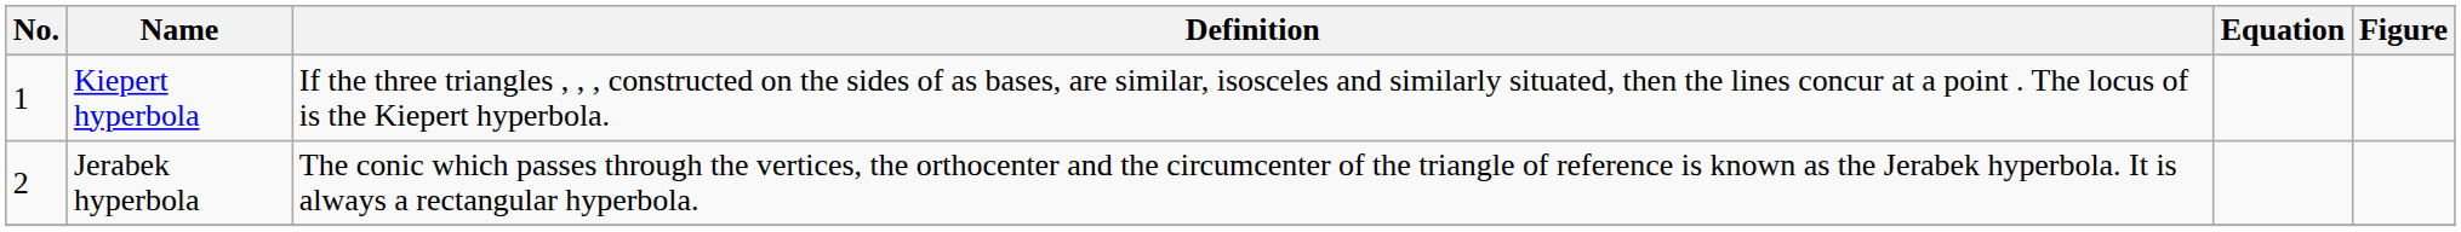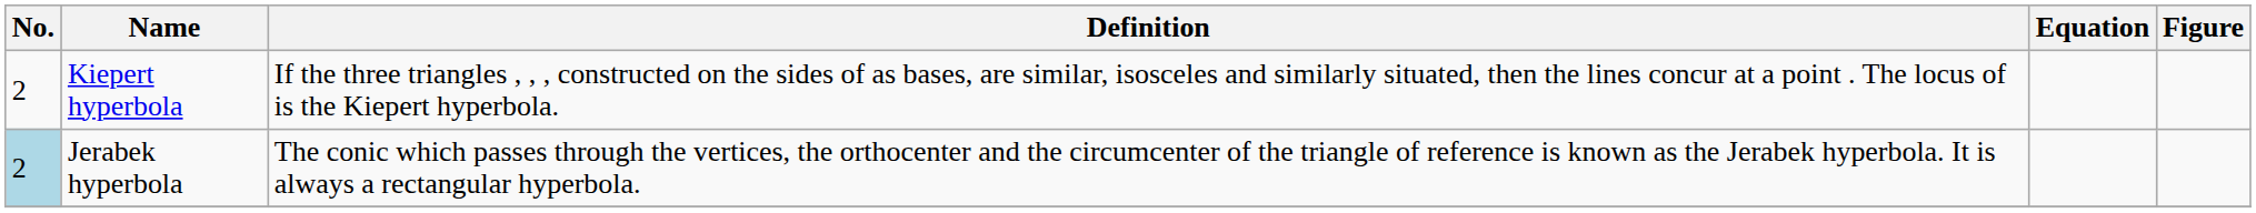 <table class="wikitable">
 <tr>
 <th>No.</th>
 <th>Name</th>
 <th>Definition</th>
 <th>Equation</th>
 <th>Figure</th>
 </tr>
 <tr>
-<td>1</td>
+<td>2</td>
 <td><a href='#'>Kiepert hyperbola</a></td>
 <td>If the three triangles , , , constructed on the sides of  as bases, are similar, isosceles and similarly situated, then the lines  concur at a point . The locus of  is the Kiepert hyperbola.</td>
 <td style="text-align: center;"></td>
 <td></td>
 </tr>
 <tr>
-<td>2</td>
+<td style="background: lightblue;">2</td>
 <td>Jerabek hyperbola</td>
 <td>The conic which passes through the vertices, the orthocenter and the circumcenter  of the triangle of reference is known as the Jerabek hyperbola. It is always a rectangular hyperbola.</td>
 <td style="text-align: center;"></td>
 <td></td>
 </tr>
 <tr>
 </tr>
 </table>
